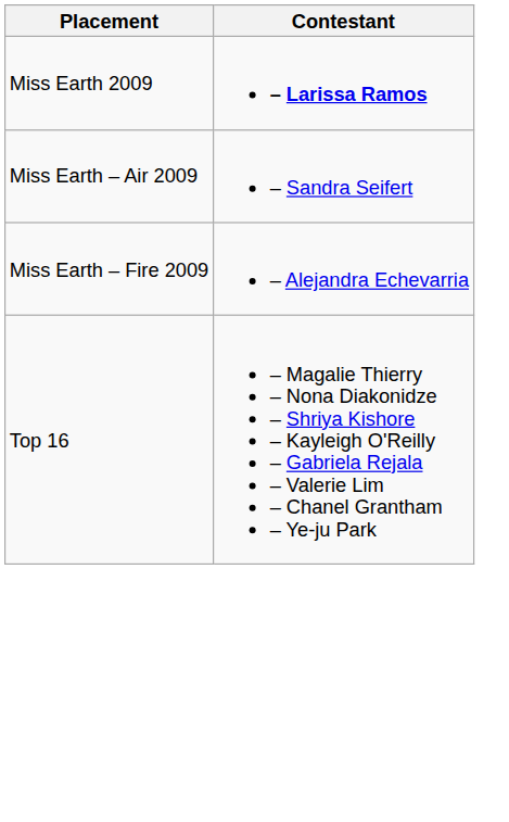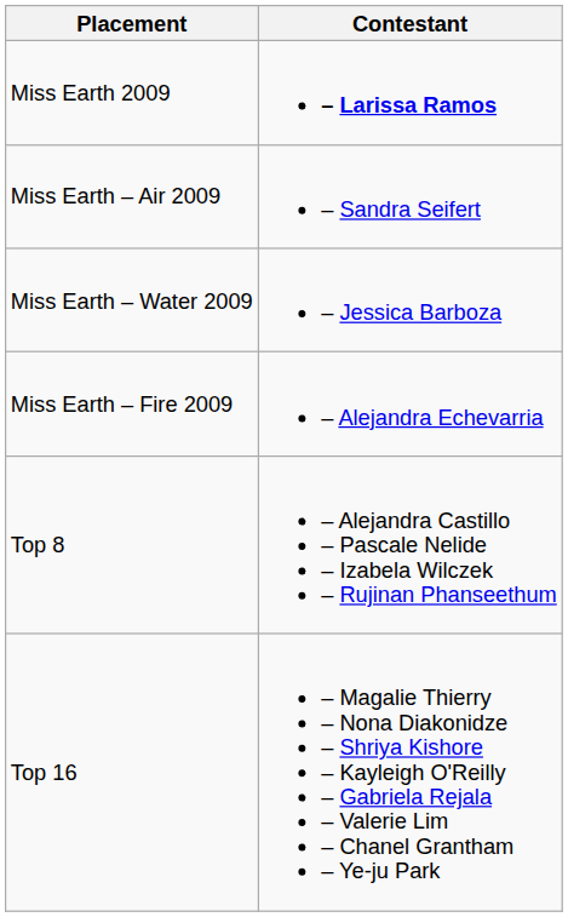 <table class="wikitable sortable" style="font-size:95%;">
 <tr>
 <th>Placement</th>
 <th>Contestant</th>
 </tr>
 <tr>
 <td>Miss Earth 2009</td>
 <td><strong><br><ul><li> – <a href='#'>Larissa Ramos</a></li></ul></strong></td>
 </tr>
 <tr>
 <td>Miss Earth – Air 2009</td>
 <td><br><ul><li> – <a href='#'>Sandra Seifert</a></li></ul></td>
 </tr>
 <tr>
+<td>Miss Earth – Water 2009</td>
+<td><br><ul><li> – <a href='#'>Jessica Barboza</a></li></ul></td>
+</tr>
+<tr>
 <td>Miss Earth – Fire 2009</td>
 <td><br><ul><li> – <a href='#'>Alejandra Echevarria</a></li></ul></td>
+</tr>
+<tr>
+<td>Top 8</td>
+<td><br><ul><li> – Alejandra Castillo</li><li> – Pascale Nelide</li><li> – Izabela Wilczek</li><li> – <a href='#'>Rujinan Phanseethum</a></li></ul></td>
 </tr>
 <tr>
 <td>Top 16</td>
 <td><br><ul><li> – Magalie Thierry</li><li> – Nona Diakonidze</li><li> – <a href='#'>Shriya Kishore</a></li><li> – Kayleigh O'Reilly</li><li> – <a href='#'>Gabriela Rejala</a></li><li> – Valerie Lim</li><li> – Chanel Grantham</li><li> – Ye-ju Park</li></ul></td>
 </tr>
 </table>
